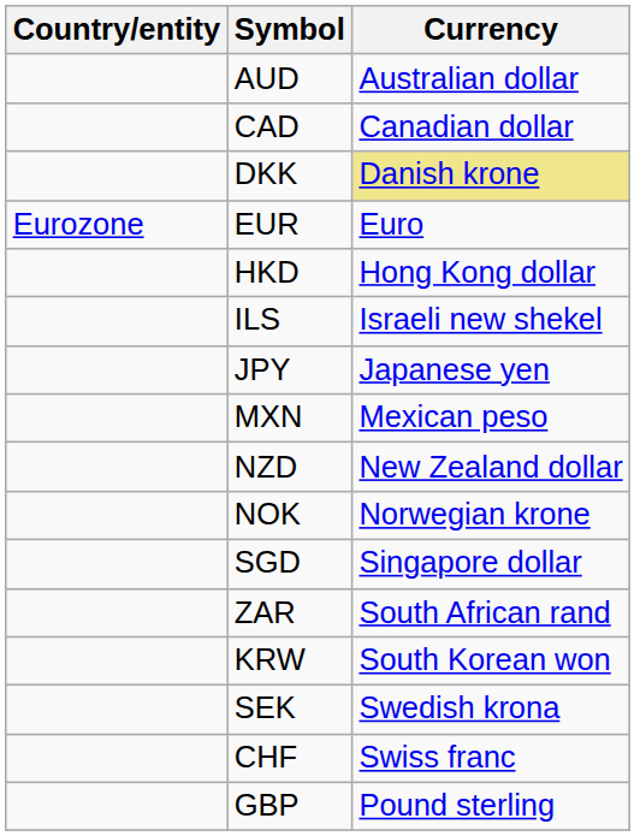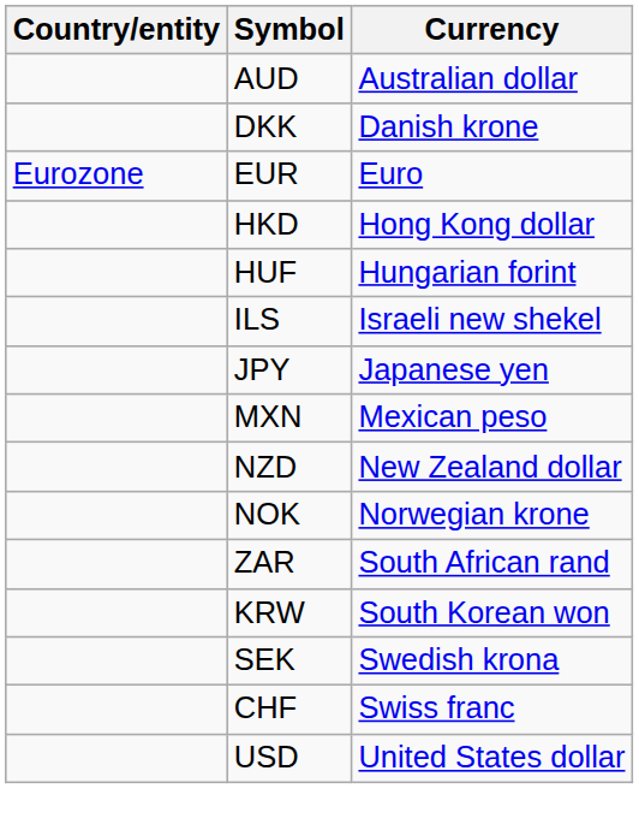 <table class="wikitable">
 <tr>
 <th>Country/entity</th>
 <th>Symbol</th>
 <th>Currency</th>
 </tr>
 <tr>
 <td></td>
 <td>AUD</td>
 <td><a href='#'>Australian dollar</a></td>
 </tr>
 <tr>
 <td></td>
-<td>CAD</td>
-<td><a href='#'>Canadian dollar</a></td>
-</tr>
-<tr>
-<td></td>
 <td>DKK</td>
-<td style="background: khaki;"><a href='#'>Danish krone</a></td>
+<td><a href='#'>Danish krone</a></td>
 </tr>
 <tr>
 <td> <a href='#'>Eurozone</a></td>
 <td>EUR</td>
 <td><a href='#'>Euro</a></td>
 </tr>
 <tr>
 <td></td>
 <td>HKD</td>
 <td><a href='#'>Hong Kong dollar</a></td>
+</tr>
+<tr>
+<td></td>
+<td>HUF</td>
+<td><a href='#'>Hungarian forint</a></td>
 </tr>
 <tr>
 <td></td>
 <td>ILS</td>
 <td><a href='#'>Israeli new shekel</a></td>
 </tr>
 <tr>
 <td></td>
 <td>JPY</td>
 <td><a href='#'>Japanese yen</a></td>
 </tr>
 <tr>
 <td></td>
 <td>MXN</td>
 <td><a href='#'>Mexican peso</a></td>
 </tr>
 <tr>
 <td></td>
 <td>NZD</td>
 <td><a href='#'>New Zealand dollar</a></td>
 </tr>
 <tr>
 <td></td>
 <td>NOK</td>
 <td><a href='#'>Norwegian krone</a></td>
 </tr>
 <tr>
 <td></td>
-<td>SGD</td>
-<td><a href='#'>Singapore dollar</a></td>
-</tr>
-<tr>
-<td></td>
 <td>ZAR</td>
 <td><a href='#'>South African rand</a></td>
 </tr>
 <tr>
 <td></td>
 <td>KRW</td>
 <td><a href='#'>South Korean won</a></td>
 </tr>
 <tr>
 <td></td>
 <td>SEK</td>
 <td><a href='#'>Swedish krona</a></td>
 </tr>
 <tr>
 <td></td>
 <td>CHF</td>
 <td><a href='#'>Swiss franc</a></td>
 </tr>
 <tr>
 <td></td>
-<td>GBP</td>
-<td><a href='#'>Pound sterling</a></td>
+<td>USD</td>
+<td><a href='#'>United States dollar</a></td>
 </tr>
 </table>
